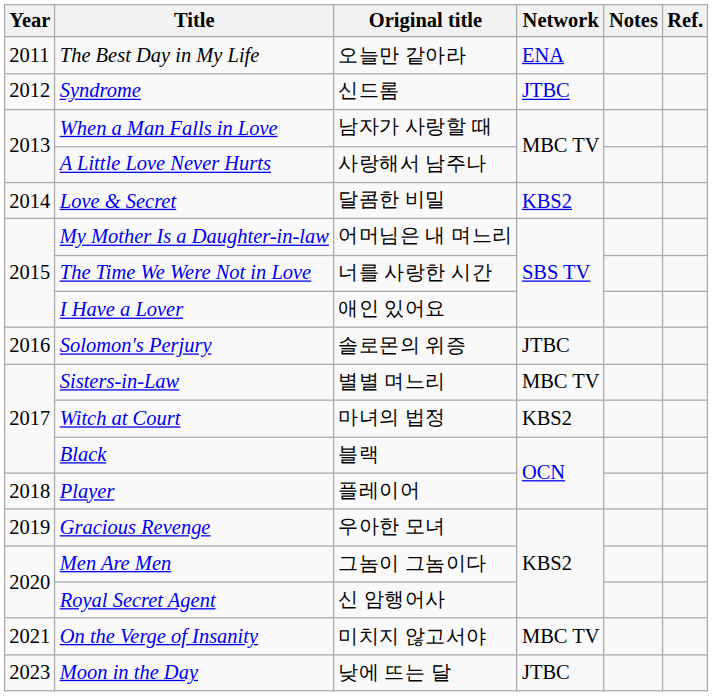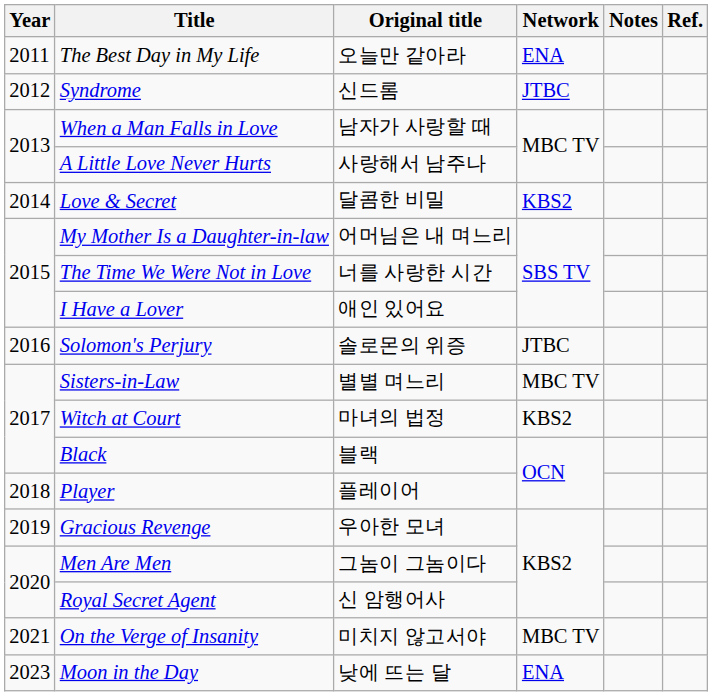 <table class="wikitable">
 <tr>
 <th>Year</th>
 <th>Title</th>
 <th>Original title</th>
 <th>Network</th>
 <th>Notes</th>
 <th>Ref.</th>
 </tr>
 <tr>
 <td>2011</td>
 <td><em>The Best Day in My Life</em></td>
 <td>오늘만 같아라</td>
 <td><a href='#'>ENA</a></td>
 <td></td>
 <td></td>
 </tr>
 <tr>
 <td>2012</td>
 <td><em><a href='#'>Syndrome</a></em></td>
 <td>신드롬</td>
 <td><a href='#'>JTBC</a></td>
 <td></td>
 <td></td>
 </tr>
 <tr>
 <td rowspan="2">2013</td>
 <td><em><a href='#'>When a Man Falls in Love</a></em></td>
 <td>남자가 사랑할 때</td>
 <td rowspan="2">MBC TV</td>
 <td></td>
 <td></td>
 </tr>
 <tr>
 <td><em><a href='#'>A Little Love Never Hurts</a></em></td>
 <td>사랑해서 남주나</td>
 <td></td>
 <td></td>
 </tr>
 <tr>
 <td>2014</td>
 <td><em><a href='#'>Love & Secret</a></em></td>
 <td>달콤한 비밀</td>
 <td><a href='#'>KBS2</a></td>
 <td></td>
 <td></td>
 </tr>
 <tr>
 <td rowspan="3">2015</td>
 <td><em><a href='#'>My Mother Is a Daughter-in-law</a></em></td>
 <td>어머님은 내 며느리</td>
 <td rowspan="3"><a href='#'>SBS TV</a></td>
 <td></td>
 <td></td>
 </tr>
 <tr>
 <td><em><a href='#'>The Time We Were Not in Love</a></em></td>
 <td>너를 사랑한 시간</td>
 <td></td>
 <td></td>
 </tr>
 <tr>
 <td><em><a href='#'>I Have a Lover</a></em></td>
 <td>애인 있어요</td>
 <td></td>
 <td></td>
 </tr>
 <tr>
 <td>2016</td>
 <td><em><a href='#'>Solomon's Perjury</a></em></td>
 <td>솔로몬의 위증</td>
 <td>JTBC</td>
 <td></td>
 <td></td>
 </tr>
 <tr>
 <td rowspan="3">2017</td>
 <td><em><a href='#'>Sisters-in-Law</a></em></td>
 <td>별별 며느리</td>
 <td>MBC TV</td>
 <td></td>
 <td></td>
 </tr>
 <tr>
 <td><em><a href='#'>Witch at Court</a></em></td>
 <td>마녀의 법정</td>
 <td>KBS2</td>
 <td></td>
 <td></td>
 </tr>
 <tr>
 <td><em><a href='#'>Black</a></em></td>
 <td>블랙</td>
 <td rowspan="2"><a href='#'>OCN</a></td>
 <td></td>
 <td></td>
 </tr>
 <tr>
 <td>2018</td>
 <td><em><a href='#'>Player</a></em></td>
 <td>플레이어</td>
 <td></td>
 <td></td>
 </tr>
 <tr>
 <td>2019</td>
 <td><em><a href='#'>Gracious Revenge</a></em></td>
 <td>우아한 모녀</td>
 <td rowspan="3">KBS2</td>
 <td></td>
 <td></td>
 </tr>
 <tr>
 <td rowspan="2">2020</td>
 <td><em><a href='#'>Men Are Men</a></em></td>
 <td>그놈이 그놈이다</td>
 <td></td>
 <td></td>
 </tr>
 <tr>
 <td><em><a href='#'>Royal Secret Agent</a></em></td>
 <td>신 암행어사</td>
 <td></td>
 <td></td>
 </tr>
 <tr>
 <td>2021</td>
 <td><em><a href='#'>On the Verge of Insanity</a></em></td>
 <td>미치지 않고서야</td>
 <td>MBC TV</td>
 <td></td>
 <td></td>
 </tr>
 <tr>
 <td>2023</td>
 <td><em><a href='#'>Moon in the Day</a></em></td>
 <td>낮에 뜨는 달</td>
-<td>JTBC</td>
+<td><a href='#'>ENA</a></td>
 <td></td>
 <td></td>
 </tr>
 </table>
